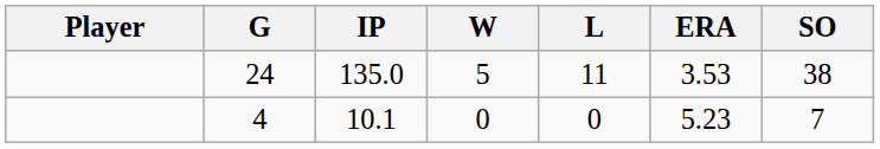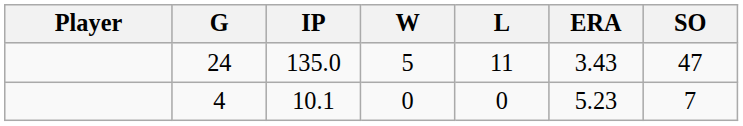 <table class="wikitable sortable">
 <tr>
 <th bgcolor="#DDDDFF" width="16%">Player</th>
 <th bgcolor="#DDDDFF" width="9%">G</th>
 <th bgcolor="#DDDDFF" width="9%">IP</th>
 <th bgcolor="#DDDDFF" width="9%">W</th>
 <th bgcolor="#DDDDFF" width="9%">L</th>
 <th bgcolor="#DDDDFF" width="9%">ERA</th>
 <th bgcolor="#DDDDFF" width="9%">SO</th>
 </tr>
 <tr align="center">
 <td></td>
 <td>24</td>
 <td>135.0</td>
 <td>5</td>
 <td>11</td>
-<td>3.53</td>
-<td>38</td>
+<td>3.43</td>
+<td>47</td>
 </tr>
 <tr align="center">
 <td></td>
 <td>4</td>
 <td>10.1</td>
 <td>0</td>
 <td>0</td>
 <td>5.23</td>
 <td>7</td>
 </tr>
 </table>
